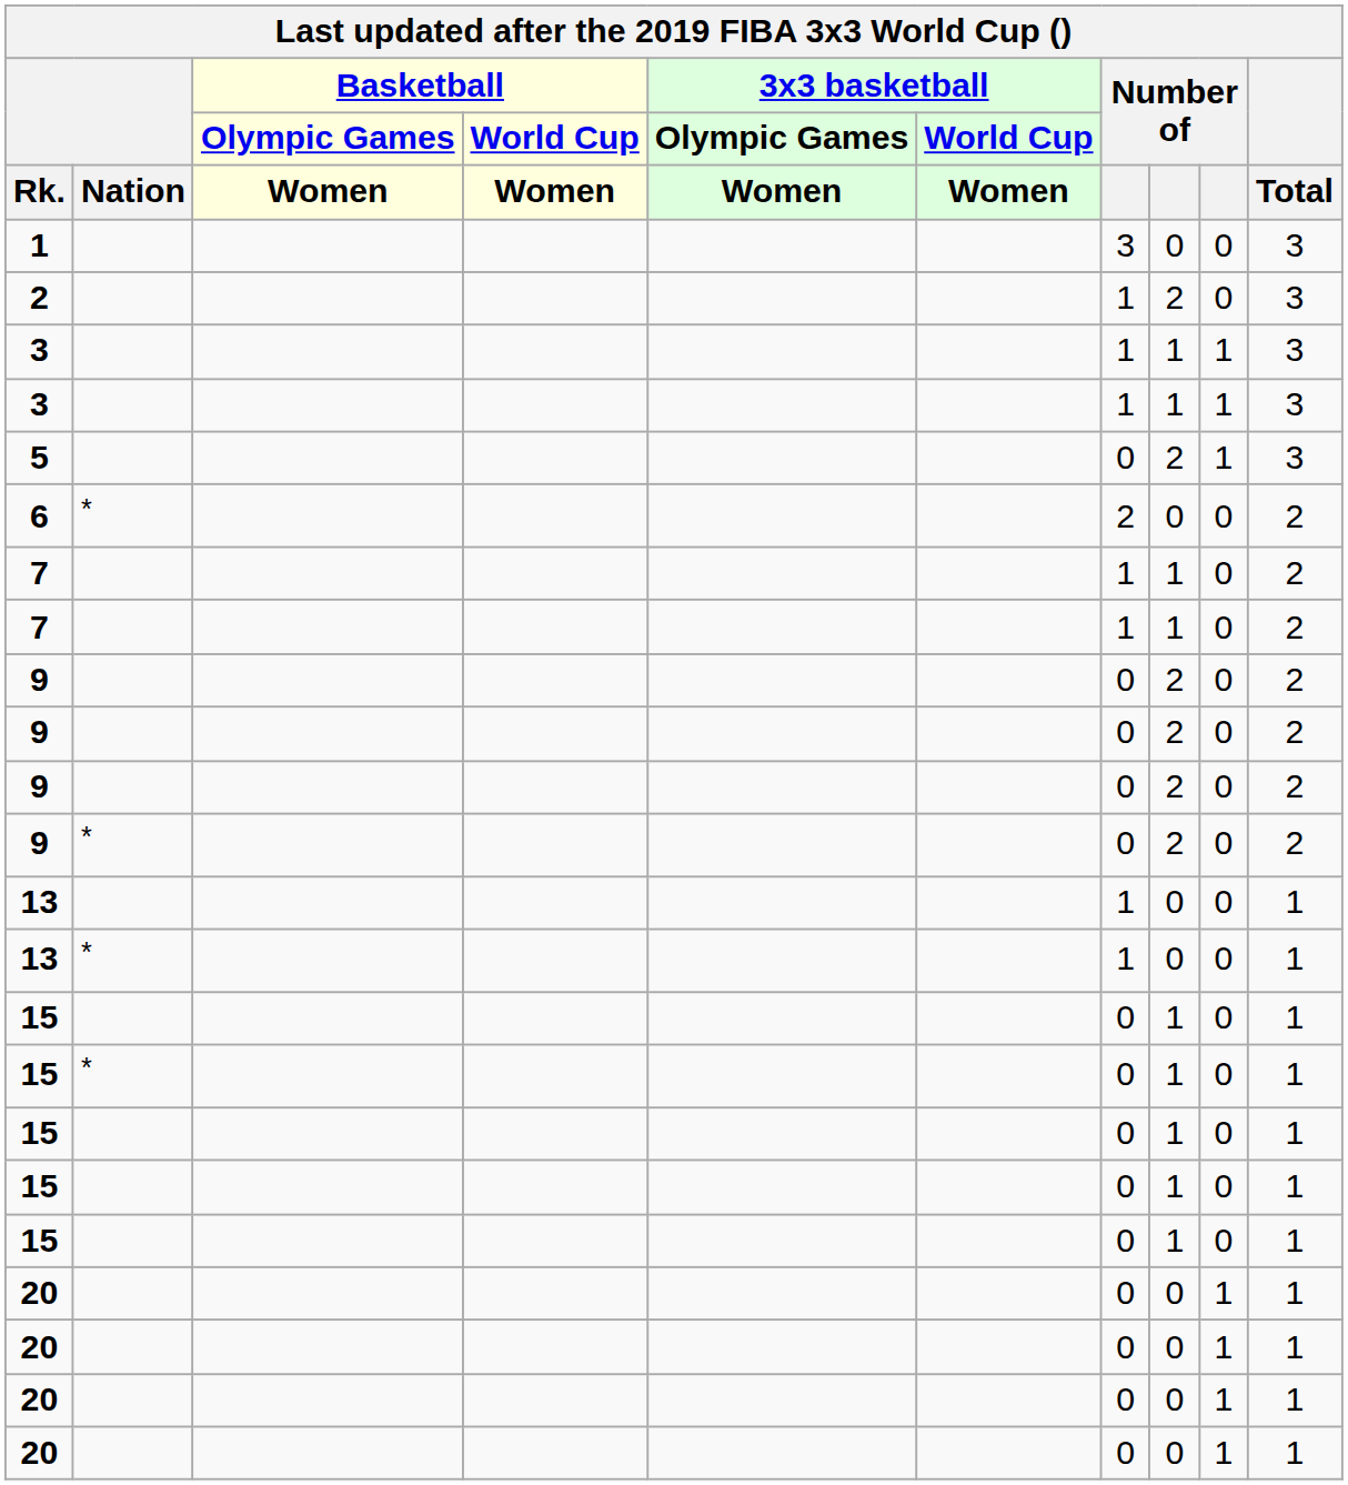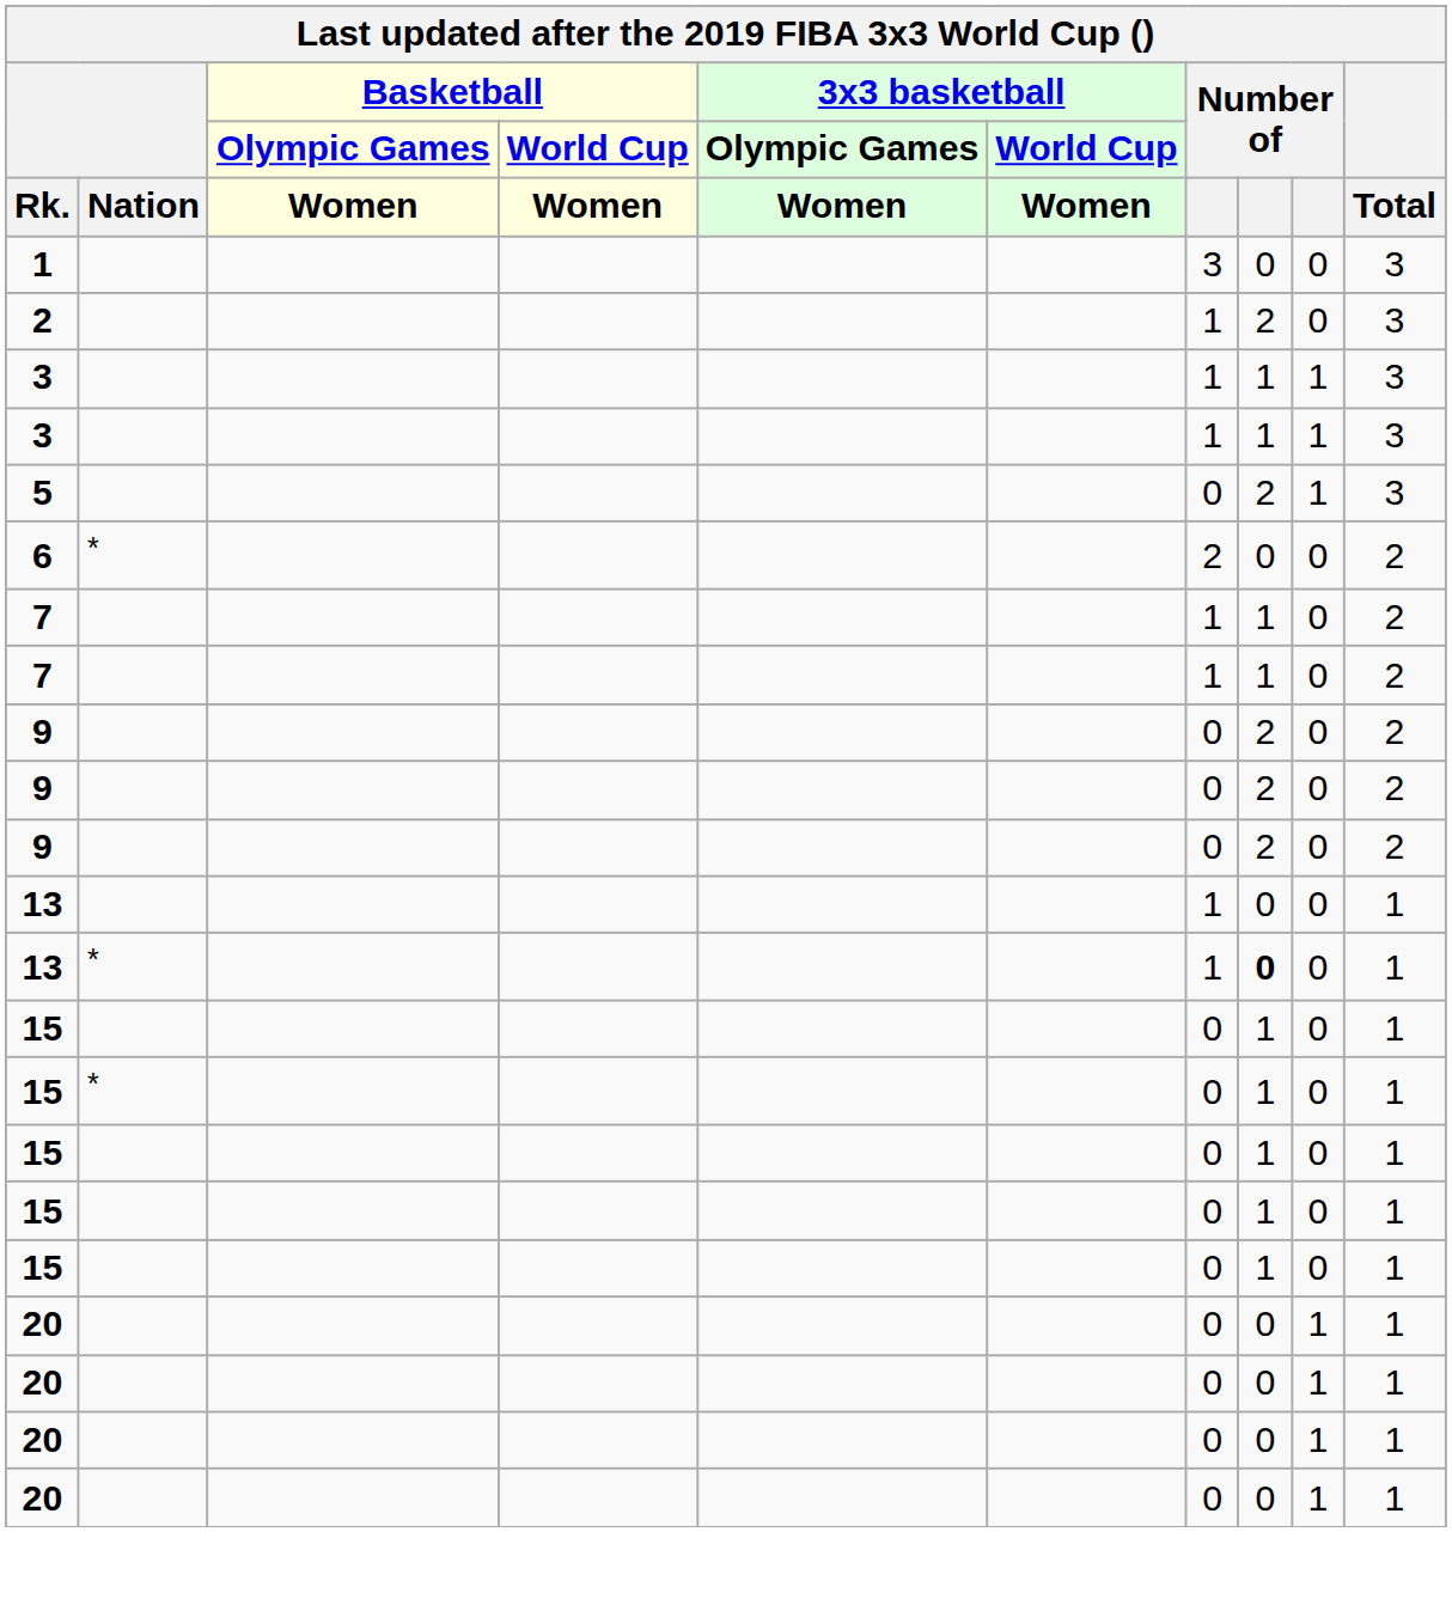 <table class="wikitable" style="margin-top: 0em; text-align: center; font-size: 100%;">
 <tr>
 <th colspan="10">Last updated after the 2019 FIBA 3x3 World Cup ()</th>
 </tr>
 <tr>
 <th rowspan="2" colspan="2"></th>
 <th colspan="2" style="background: #ffd;"><a href='#'>Basketball</a></th>
 <th colspan="2" style="background: #dfd;"><a href='#'>3x3 basketball</a></th>
 <th rowspan="2" colspan="3">Number of</th>
 <th rowspan="2"></th>
 </tr>
 <tr>
 <th style="background: #ffd;"><a href='#'>Olympic Games</a></th>
 <th style="background: #ffd;"><a href='#'>World Cup</a></th>
 <th style="background: #dfd;">Olympic Games</th>
 <th style="background: #dfd;"><a href='#'>World Cup</a></th>
 </tr>
 <tr>
 <th style="width: 1em;">Rk.</th>
 <th>Nation</th>
 <th style="background: #ffd;">Women</th>
 <th style="background: #ffd;">Women</th>
 <th style="background: #dfd;">Women</th>
 <th style="background: #dfd;">Women</th>
 <th style="width: 1em;"></th>
 <th style="width: 1em;"></th>
 <th style="width: 1em;"></th>
 <th style="width: 1em;">Total</th>
 </tr>
 <tr>
 <td><strong>1</strong></td>
 <td style="text-align: left;"></td>
 <td></td>
 <td></td>
 <td></td>
 <td></td>
 <td>3</td>
 <td>0</td>
 <td>0</td>
 <td>3</td>
 </tr>
 <tr>
 <td><strong>2</strong></td>
 <td style="text-align: left;"></td>
 <td></td>
 <td></td>
 <td></td>
 <td></td>
 <td>1</td>
 <td>2</td>
 <td>0</td>
 <td>3</td>
 </tr>
 <tr>
 <td><strong>3</strong></td>
 <td style="text-align: left;"></td>
 <td></td>
 <td></td>
 <td></td>
 <td></td>
 <td>1</td>
 <td>1</td>
 <td>1</td>
 <td>3</td>
 </tr>
 <tr>
 <td><strong>3</strong></td>
 <td style="text-align: left;"></td>
 <td></td>
 <td></td>
 <td></td>
 <td></td>
 <td>1</td>
 <td>1</td>
 <td>1</td>
 <td>3</td>
 </tr>
 <tr>
 <td><strong>5</strong></td>
 <td style="text-align: left;"></td>
 <td></td>
 <td></td>
 <td></td>
 <td></td>
 <td>0</td>
 <td>2</td>
 <td>1</td>
 <td>3</td>
 </tr>
 <tr>
 <td><strong>6</strong></td>
 <td style="text-align: left;"><em></em><sup>*</sup></td>
 <td></td>
 <td></td>
 <td></td>
 <td></td>
 <td>2</td>
 <td>0</td>
 <td>0</td>
 <td>2</td>
 </tr>
 <tr>
 <td><strong>7</strong></td>
 <td style="text-align: left;"></td>
 <td></td>
 <td></td>
 <td></td>
 <td></td>
 <td>1</td>
 <td>1</td>
 <td>0</td>
 <td>2</td>
 </tr>
 <tr>
 <td><strong>7</strong></td>
 <td style="text-align: left;"></td>
 <td></td>
 <td></td>
 <td></td>
 <td></td>
 <td>1</td>
 <td>1</td>
 <td>0</td>
 <td>2</td>
 </tr>
 <tr>
 <td><strong>9</strong></td>
 <td style="text-align: left;"></td>
 <td></td>
 <td></td>
 <td></td>
 <td></td>
 <td>0</td>
 <td>2</td>
 <td>0</td>
 <td>2</td>
 </tr>
 <tr>
 <td><strong>9</strong></td>
 <td style="text-align: left;"></td>
 <td></td>
 <td></td>
 <td></td>
 <td></td>
 <td>0</td>
 <td>2</td>
 <td>0</td>
 <td>2</td>
 </tr>
 <tr>
 <td><strong>9</strong></td>
 <td style="text-align: left;"></td>
 <td></td>
 <td></td>
 <td></td>
 <td></td>
 <td>0</td>
 <td>2</td>
 <td>0</td>
 <td>2</td>
 </tr>
 <tr>
-<td><strong>9</strong></td>
-<td style="text-align: left;"><em></em><sup>*</sup></td>
-<td></td>
-<td></td>
-<td></td>
-<td></td>
-<td>0</td>
-<td>2</td>
-<td>0</td>
-<td>2</td>
-</tr>
-<tr>
 <td><strong>13</strong></td>
 <td style="text-align: left;"></td>
 <td></td>
 <td></td>
 <td></td>
 <td></td>
 <td>1</td>
 <td>0</td>
 <td>0</td>
 <td>1</td>
 </tr>
 <tr>
 <td><strong>13</strong></td>
 <td style="text-align: left;"><em></em><sup>*</sup></td>
 <td></td>
 <td></td>
 <td></td>
 <td></td>
 <td>1</td>
-<td>0</td>
+<td><strong>0</strong></td>
 <td>0</td>
 <td>1</td>
 </tr>
 <tr>
 <td><strong>15</strong></td>
 <td style="text-align: left;"></td>
 <td></td>
 <td></td>
 <td></td>
 <td></td>
 <td>0</td>
 <td>1</td>
 <td>0</td>
 <td>1</td>
 </tr>
 <tr>
 <td><strong>15</strong></td>
 <td style="text-align: left;"><em></em><sup>*</sup></td>
 <td></td>
 <td></td>
 <td></td>
 <td></td>
 <td>0</td>
 <td>1</td>
 <td>0</td>
 <td>1</td>
 </tr>
 <tr>
 <td><strong>15</strong></td>
 <td style="text-align: left;"></td>
 <td></td>
 <td></td>
 <td></td>
 <td></td>
 <td>0</td>
 <td>1</td>
 <td>0</td>
 <td>1</td>
 </tr>
 <tr>
 <td><strong>15</strong></td>
 <td style="text-align: left;"></td>
 <td></td>
 <td></td>
 <td></td>
 <td></td>
 <td>0</td>
 <td>1</td>
 <td>0</td>
 <td>1</td>
 </tr>
 <tr>
 <td><strong>15</strong></td>
 <td style="text-align: left;"></td>
 <td></td>
 <td></td>
 <td></td>
 <td></td>
 <td>0</td>
 <td>1</td>
 <td>0</td>
 <td>1</td>
 </tr>
 <tr>
 <td><strong>20</strong></td>
 <td style="text-align: left;"></td>
 <td></td>
 <td></td>
 <td></td>
 <td></td>
 <td>0</td>
 <td>0</td>
 <td>1</td>
 <td>1</td>
 </tr>
 <tr>
 <td><strong>20</strong></td>
 <td style="text-align: left;"></td>
 <td></td>
 <td></td>
 <td></td>
 <td></td>
 <td>0</td>
 <td>0</td>
 <td>1</td>
 <td>1</td>
 </tr>
 <tr>
 <td><strong>20</strong></td>
 <td style="text-align: left;"></td>
 <td></td>
 <td></td>
 <td></td>
 <td></td>
 <td>0</td>
 <td>0</td>
 <td>1</td>
 <td>1</td>
 </tr>
 <tr>
 <td><strong>20</strong></td>
 <td style="text-align: left;"></td>
 <td></td>
 <td></td>
 <td></td>
 <td></td>
 <td>0</td>
 <td>0</td>
 <td>1</td>
 <td>1</td>
 </tr>
 </table>
